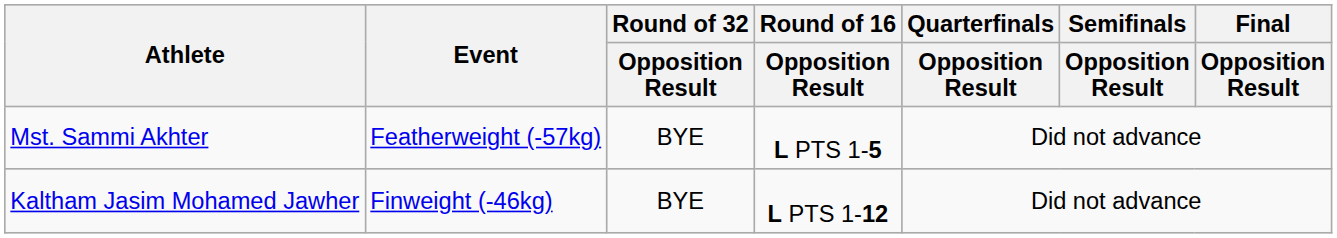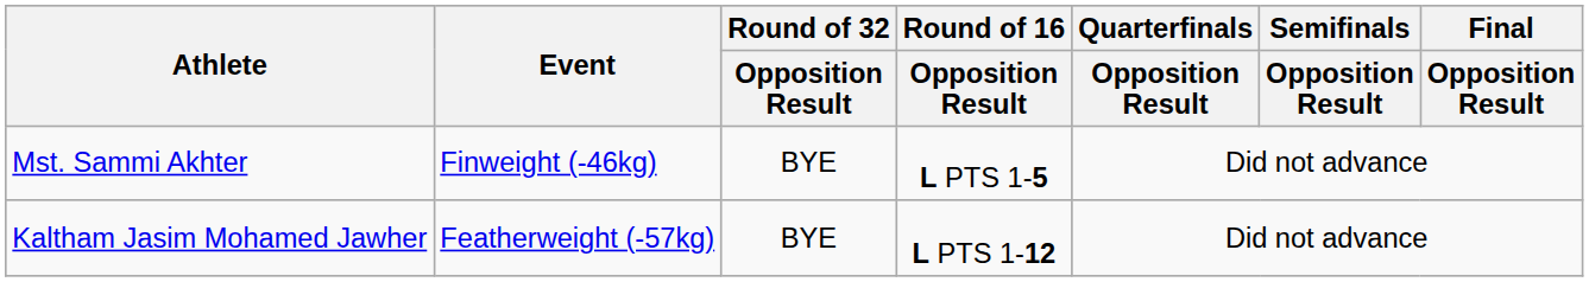 <table class="wikitable" style="font-size:90%">
 <tr>
 <th rowspan=2>Athlete</th>
 <th rowspan=2>Event</th>
 <th>Round of 32</th>
 <th>Round of 16</th>
 <th>Quarterfinals</th>
 <th>Semifinals</th>
 <th>Final</th>
 </tr>
 <tr>
 <th>Opposition<br>Result</th>
 <th>Opposition<br>Result</th>
 <th>Opposition<br>Result</th>
 <th>Opposition<br>Result</th>
 <th>Opposition<br>Result</th>
 </tr>
 <tr>
 <td><a href='#'>Mst. Sammi Akhter</a></td>
-<td><a href='#'>Featherweight (-57kg)</a></td>
+<td><a href='#'>Finweight (-46kg)</a></td>
 <td align=center>BYE</td>
 <td align=center><br><strong>L</strong> PTS 1-<strong>5</strong></td>
 <td align=center colspan="7">Did not advance</td>
 </tr>
 <tr>
 <td><a href='#'>Kaltham Jasim Mohamed Jawher</a></td>
-<td><a href='#'>Finweight (-46kg)</a></td>
+<td><a href='#'>Featherweight (-57kg)</a></td>
 <td align=center>BYE</td>
 <td align=center><br><strong>L</strong> PTS 1-<strong>12</strong></td>
 <td align=center colspan="7">Did not advance</td>
 </tr>
 </table>
